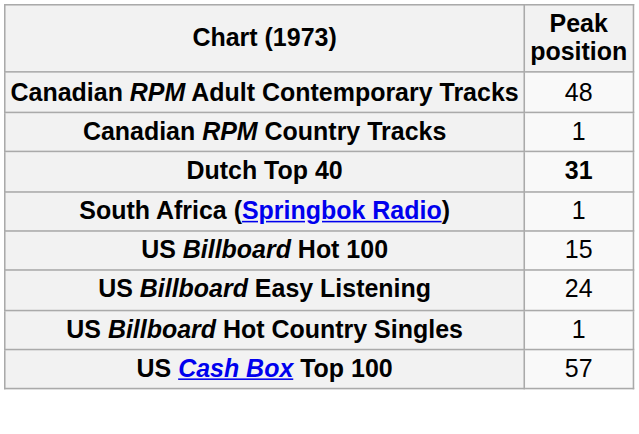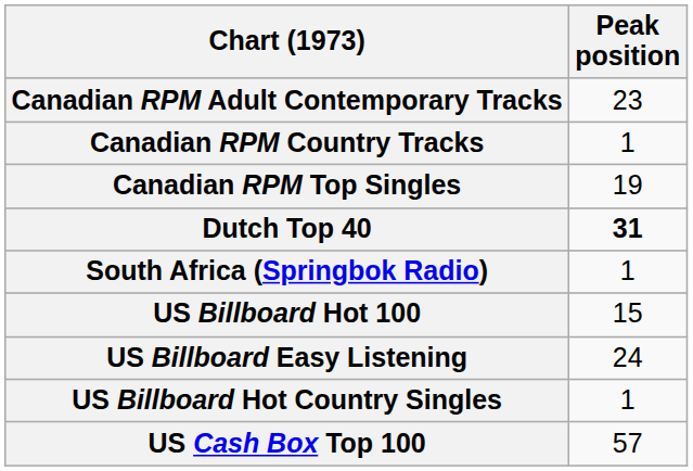 <table class="wikitable sortable plainrowheaders">
 <tr>
 <th>Chart (1973)</th>
 <th>Peak<br>position</th>
 </tr>
 <tr>
 <th scope="row">Canadian <em>RPM</em> Adult Contemporary Tracks</th>
-<td style="text-align:center;">48</td>
+<td style="text-align:center;">23</td>
 </tr>
 <tr>
 <th scope="row">Canadian <em>RPM</em> Country Tracks</th>
 <td style="text-align:center;">1</td>
+</tr>
+<tr>
+<th scope="row">Canadian <em>RPM</em> Top Singles</th>
+<td style="text-align:center;">19</td>
 </tr>
 <tr>
 <th scope="row">Dutch Top 40</th>
 <td style="text-align:center;"><strong>31</strong></td>
 </tr>
 <tr>
 <th scope="row">South Africa (<a href='#'>Springbok Radio</a>)</th>
 <td align="center">1</td>
 </tr>
 <tr>
 <th scope="row">US <em>Billboard</em> Hot 100</th>
 <td style="text-align:center;">15</td>
 </tr>
 <tr>
 <th scope="row">US <em>Billboard</em> Easy Listening</th>
 <td style="text-align:center;">24</td>
 </tr>
 <tr>
 <th scope="row">US <em>Billboard</em> Hot Country Singles</th>
 <td style="text-align:center;">1</td>
 </tr>
 <tr>
 <th scope="row">US <a href='#'><em>Cash Box</em></a> Top 100</th>
 <td align="center">57</td>
 </tr>
 </table>
